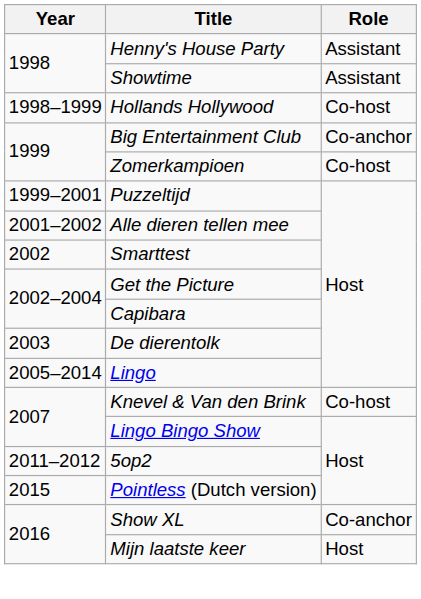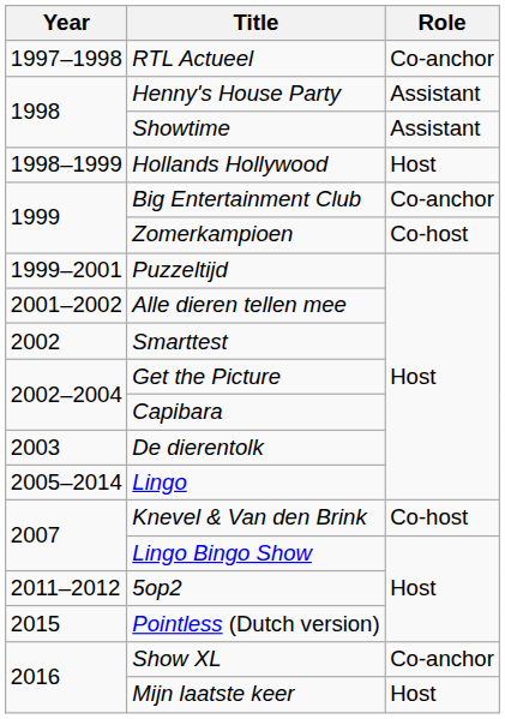 <table class="wikitable sortable">
 <tr>
 <th>Year</th>
 <th>Title</th>
 <th>Role</th>
+</tr>
+<tr>
+<td>1997–1998</td>
+<td><em>RTL Actueel</em></td>
+<td>Co-anchor</td>
 </tr>
 <tr>
 <td rowspan="2">1998</td>
 <td><em>Henny's House Party</em></td>
 <td>Assistant</td>
 </tr>
 <tr>
 <td><em>Showtime</em></td>
 <td>Assistant</td>
 </tr>
 <tr>
 <td>1998–1999</td>
 <td><em>Hollands Hollywood</em></td>
-<td>Co-host</td>
+<td>Host</td>
 </tr>
 <tr>
 <td rowspan="2">1999</td>
 <td><em>Big Entertainment Club</em></td>
 <td>Co-anchor</td>
 </tr>
 <tr>
 <td><em>Zomerkampioen</em></td>
 <td>Co-host</td>
 </tr>
 <tr>
 <td>1999–2001</td>
 <td><em>Puzzeltijd</em></td>
 <td rowspan="7">Host</td>
 </tr>
 <tr>
 <td>2001–2002</td>
 <td><em>Alle dieren tellen mee</em></td>
 </tr>
 <tr>
 <td>2002</td>
 <td><em>Smarttest</em></td>
 </tr>
 <tr>
 <td rowspan="2">2002–2004</td>
 <td><em>Get the Picture</em></td>
 </tr>
 <tr>
 <td><em>Capibara</em></td>
 </tr>
 <tr>
 <td>2003</td>
 <td><em>De dierentolk</em></td>
 </tr>
 <tr>
 <td>2005–2014</td>
 <td><em><a href='#'>Lingo</a></em></td>
 </tr>
 <tr>
 <td rowspan="2">2007</td>
 <td><em>Knevel & Van den Brink</em></td>
 <td>Co-host</td>
 </tr>
 <tr>
 <td><em><a href='#'>Lingo Bingo Show</a></em></td>
 <td rowspan="3">Host</td>
 </tr>
 <tr>
 <td>2011–2012</td>
 <td><em>5op2</em></td>
 </tr>
 <tr>
 <td>2015</td>
 <td><em><a href='#'>Pointless</a></em> (Dutch version)</td>
 </tr>
 <tr>
 <td rowspan="2">2016</td>
 <td><em>Show XL</em></td>
 <td>Co-anchor</td>
 </tr>
 <tr>
 <td><em>Mijn laatste keer</em></td>
 <td>Host</td>
 </tr>
 </table>
